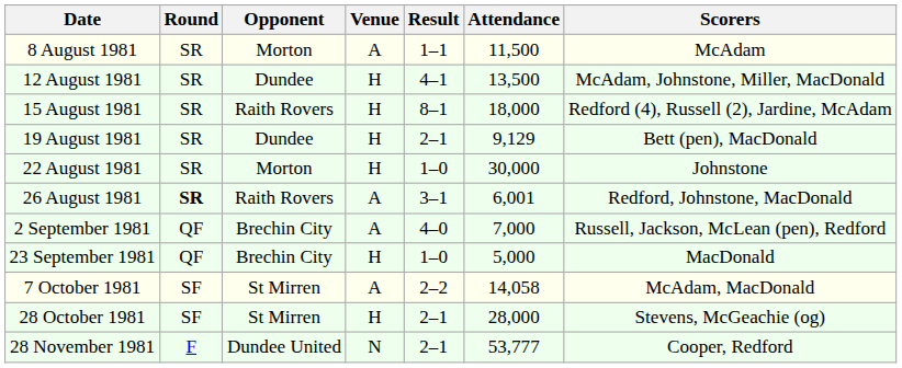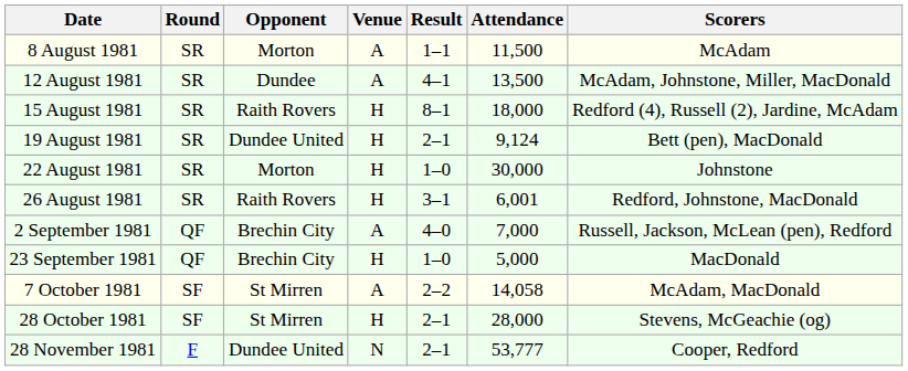 <table class="wikitable sortable" style="font-size:100%; text-align:center">
 <tr>
 <th>Date</th>
 <th>Round</th>
 <th>Opponent</th>
 <th>Venue</th>
 <th>Result</th>
 <th>Attendance</th>
 <th>Scorers</th>
 </tr>
 <tr bgcolor = "#FFFFEE">
 <td>8 August 1981</td>
 <td>SR</td>
 <td>Morton</td>
 <td>A</td>
 <td>1–1</td>
 <td>11,500</td>
 <td>McAdam</td>
 </tr>
 <tr bgcolor = "#EEFFEE">
 <td>12 August 1981</td>
 <td>SR</td>
 <td>Dundee</td>
-<td>H</td>
+<td>A</td>
 <td>4–1</td>
 <td>13,500</td>
 <td>McAdam, Johnstone, Miller, MacDonald</td>
 </tr>
 <tr bgcolor = "#EEFFEE">
 <td>15 August 1981</td>
 <td>SR</td>
 <td>Raith Rovers</td>
 <td>H</td>
 <td>8–1</td>
 <td>18,000</td>
 <td>Redford (4), Russell (2), Jardine, McAdam</td>
 </tr>
 <tr bgcolor = "#EEFFEE">
 <td>19 August 1981</td>
 <td>SR</td>
-<td>Dundee</td>
+<td>Dundee United</td>
 <td>H</td>
 <td>2–1</td>
-<td>9,129</td>
+<td>9,124</td>
 <td>Bett (pen), MacDonald</td>
 </tr>
 <tr bgcolor = "#EEFFEE">
 <td>22 August 1981</td>
 <td>SR</td>
 <td>Morton</td>
 <td>H</td>
 <td>1–0</td>
 <td>30,000</td>
 <td>Johnstone</td>
 </tr>
 <tr bgcolor = "#EEFFEE">
 <td>26 August 1981</td>
-<td><strong>SR</strong></td>
+<td>SR</td>
 <td>Raith Rovers</td>
-<td>A</td>
+<td>H</td>
 <td>3–1</td>
 <td>6,001</td>
 <td>Redford, Johnstone, MacDonald</td>
 </tr>
 <tr bgcolor = "#EEFFEE">
 <td>2 September 1981</td>
 <td>QF</td>
 <td>Brechin City</td>
 <td>A</td>
 <td>4–0</td>
 <td>7,000</td>
 <td>Russell, Jackson, McLean (pen), Redford</td>
 </tr>
 <tr bgcolor = "#EEFFEE">
 <td>23 September 1981</td>
 <td>QF</td>
 <td>Brechin City</td>
 <td>H</td>
 <td>1–0</td>
 <td>5,000</td>
 <td>MacDonald</td>
 </tr>
 <tr bgcolor = "#FFFFEE">
 <td>7 October 1981</td>
 <td>SF</td>
 <td>St Mirren</td>
 <td>A</td>
 <td>2–2</td>
 <td>14,058</td>
 <td>McAdam, MacDonald</td>
 </tr>
 <tr bgcolor = "#EEFFEE">
 <td>28 October 1981</td>
 <td>SF</td>
 <td>St Mirren</td>
 <td>H</td>
 <td>2–1</td>
 <td>28,000</td>
 <td>Stevens, McGeachie (og)</td>
 </tr>
 <tr bgcolor = "#EEFFEE">
 <td>28 November 1981</td>
 <td><a href='#'>F</a></td>
 <td>Dundee United</td>
 <td>N</td>
 <td>2–1</td>
 <td>53,777</td>
 <td>Cooper, Redford</td>
 </tr>
 </table>
